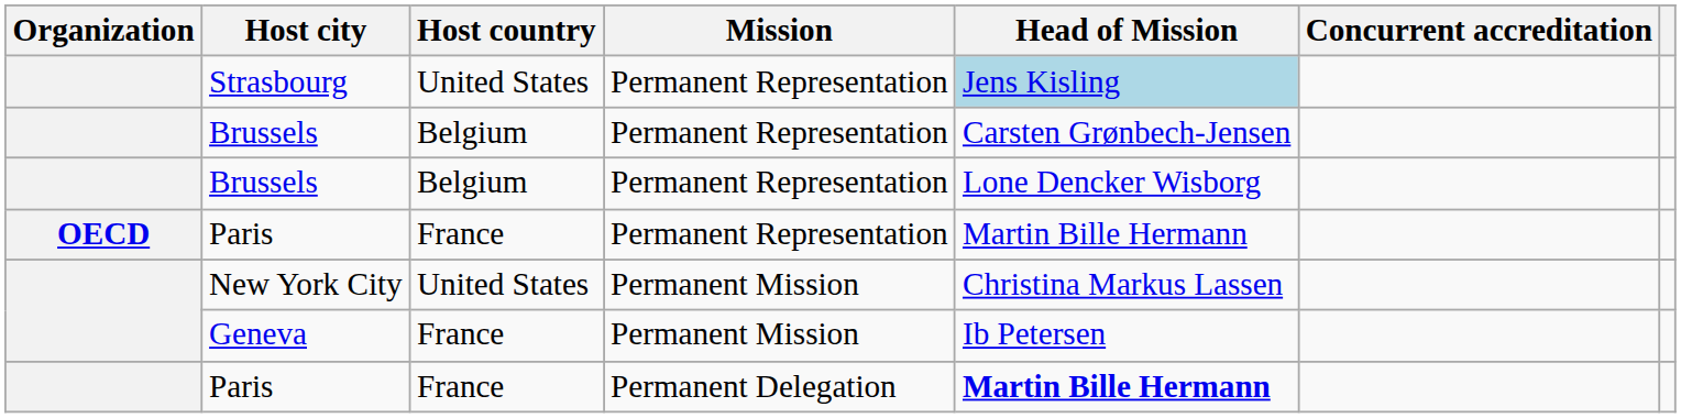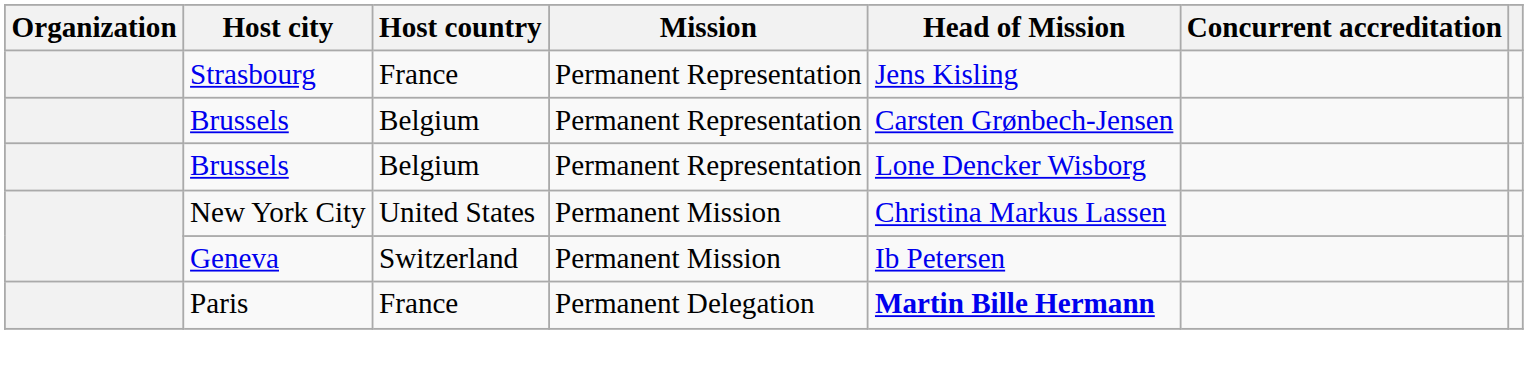 <table class="wikitable plainrowheaders" style="text-align:left;">
 <tr>
 <th scope="col">Organization</th>
 <th scope="col">Host city</th>
 <th scope="col">Host country</th>
 <th scope="col">Mission</th>
 <th>Head of Mission</th>
 <th scope="col">Concurrent accreditation</th>
 <th scope="col"></th>
 </tr>
 <tr>
 <th scope="row"></th>
 <td><a href='#'>Strasbourg</a></td>
-<td>United States</td>
+<td>France</td>
 <td>Permanent Representation</td>
-<td style="background: lightblue;"><a href='#'>Jens Kisling</a></td>
+<td><a href='#'>Jens Kisling</a></td>
 <td></td>
 <td></td>
 </tr>
 <tr>
 <th scope="row"></th>
 <td><a href='#'>Brussels</a></td>
 <td>Belgium</td>
 <td>Permanent Representation</td>
 <td><a href='#'>Carsten Grønbech-Jensen</a></td>
 <td></td>
 <td></td>
 </tr>
 <tr>
 <th scope="row"></th>
 <td><a href='#'>Brussels</a></td>
 <td>Belgium</td>
 <td>Permanent Representation</td>
 <td><a href='#'>Lone Dencker Wisborg</a></td>
 <td></td>
 <td></td>
 </tr>
 <tr>
-<th scope="row"><a href='#'>OECD</a></th>
-<td>Paris</td>
-<td>France</td>
-<td>Permanent Representation</td>
-<td><a href='#'>Martin Bille Hermann</a></td>
-<td></td>
-<td></td>
-</tr>
-<tr>
 <th rowspan="2" scope="row"></th>
 <td>New York City</td>
 <td>United States</td>
 <td>Permanent Mission</td>
 <td><a href='#'>Christina Markus Lassen</a></td>
 <td></td>
 <td></td>
 </tr>
 <tr>
 <td><a href='#'>Geneva</a></td>
-<td>France</td>
+<td>Switzerland</td>
 <td>Permanent Mission</td>
 <td><a href='#'>Ib Petersen</a></td>
 <td></td>
 <td></td>
 </tr>
 <tr>
 <th scope="row"></th>
 <td>Paris</td>
 <td>France</td>
 <td>Permanent Delegation</td>
 <td><strong><a href='#'>Martin Bille Hermann</a></strong></td>
 <td></td>
 <td></td>
 </tr>
 </table>
